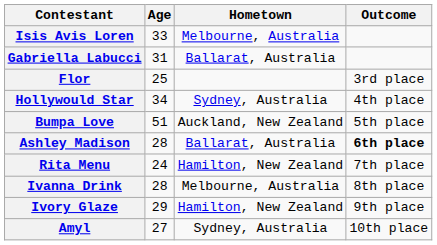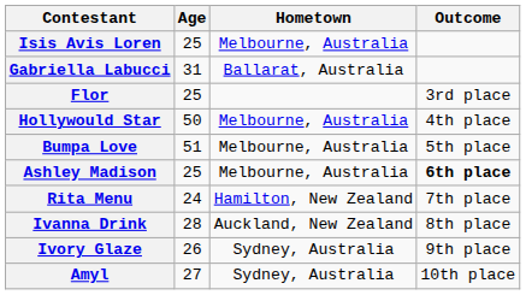 <table class="wikitable sortable" style="text-align:center">
 <tr>
 <th scope="col">Contestant</th>
 <th scope="col">Age</th>
 <th scope="col">Hometown</th>
 <th scope="col">Outcome</th>
 </tr>
 <tr>
 <th scope="row"><a href='#'>Isis Avis Loren</a></th>
-<td>33</td>
+<td>25</td>
 <td><a href='#'>Melbourne</a>, <a href='#'>Australia</a></td>
 <td></td>
 </tr>
 <tr>
 <th nowrap scope="row"><a href='#'>Gabriella Labucci</a></th>
 <td>31</td>
 <td><a href='#'>Ballarat</a>, Australia</td>
 <td></td>
 </tr>
 <tr>
 <th scope="row"><a href='#'>Flor</a></th>
 <td>25</td>
 <td></td>
 <td>3rd place</td>
 </tr>
 <tr>
 <th scope="row"><a href='#'>Hollywould Star</a></th>
-<td>34</td>
-<td><a href='#'>Sydney</a>, Australia</td>
+<td>50</td>
+<td><a href='#'>Melbourne</a>, <a href='#'>Australia</a></td>
 <td>4th place</td>
 </tr>
 <tr>
 <th scope="row"><a href='#'>Bumpa Love</a></th>
 <td>51</td>
-<td nowrap>Auckland, New Zealand</td>
+<td>Melbourne, Australia</td>
 <td>5th place</td>
 </tr>
 <tr>
 <th scope="row"><a href='#'>Ashley Madison</a></th>
-<td>28</td>
-<td><a href='#'>Ballarat</a>, Australia</td>
+<td>25</td>
+<td>Melbourne, Australia</td>
 <td><strong>6th place</strong></td>
 </tr>
 <tr>
 <th scope="row"><a href='#'>Rita Menu</a></th>
 <td>24</td>
 <td><a href='#'>Hamilton</a>, New Zealand</td>
 <td>7th place</td>
 </tr>
 <tr>
 <th scope="row"><a href='#'>Ivanna Drink</a></th>
 <td>28</td>
-<td>Melbourne, Australia</td>
+<td nowrap>Auckland, New Zealand</td>
 <td>8th place</td>
 </tr>
 <tr>
 <th scope="row"><a href='#'>Ivory Glaze</a></th>
-<td>29</td>
-<td><a href='#'>Hamilton</a>, New Zealand</td>
+<td>26</td>
+<td>Sydney, Australia</td>
 <td>9th place</td>
 </tr>
 <tr>
 <th scope="row"><a href='#'>Amyl</a></th>
 <td>27</td>
 <td>Sydney, Australia</td>
 <td>10th place</td>
 </tr>
 </table>
